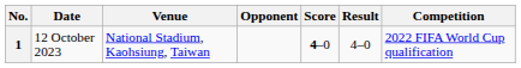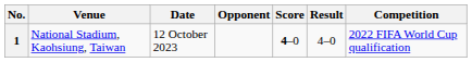 <table class="wikitable sortable plainrowheaders">
 <tr>
 <th scope=col>No.</th>
+<th scope=col>Venue</th>
 <th scope=col data-sort-type=date>Date</th>
-<th scope=col>Venue</th>
 <th scope=col>Opponent</th>
 <th scope=col>Score</th>
 <th scope=col>Result</th>
 <th scope=col>Competition</th>
 </tr>
 <tr>
 <th scope=row>1</th>
+<td><a href='#'>National Stadium</a>, <a href='#'>Kaohsiung</a>, <a href='#'>Taiwan</a></td>
 <td>12 October 2023</td>
-<td><a href='#'>National Stadium</a>, <a href='#'>Kaohsiung</a>, <a href='#'>Taiwan</a></td>
 <td></td>
 <td align=center><strong>4</strong>–0</td>
 <td align=center>4–0</td>
 <td><a href='#'>2022 FIFA World Cup qualification</a></td>
 </tr>
 </table>
